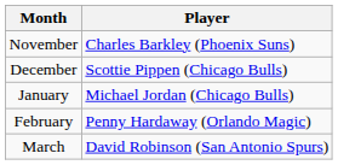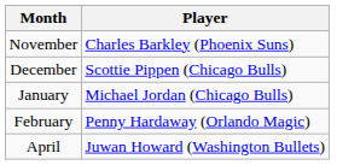 <table class="wikitable">
 <tr>
 <th>Month</th>
 <th>Player</th>
 </tr>
 <tr>
 <td align=center>November</td>
 <td><a href='#'>Charles Barkley</a> (<a href='#'>Phoenix Suns</a>)</td>
 </tr>
 <tr>
 <td align=center>December</td>
 <td><a href='#'>Scottie Pippen</a> (<a href='#'>Chicago Bulls</a>)</td>
 </tr>
 <tr>
 <td align=center>January</td>
 <td><a href='#'>Michael Jordan</a> (<a href='#'>Chicago Bulls</a>)</td>
 </tr>
 <tr>
 <td align=center>February</td>
 <td><a href='#'>Penny Hardaway</a> (<a href='#'>Orlando Magic</a>)</td>
 </tr>
 <tr>
-<td align=center>March</td>
-<td><a href='#'>David Robinson</a> (<a href='#'>San Antonio Spurs</a>)</td>
+<td align=center>April</td>
+<td><a href='#'>Juwan Howard</a> (<a href='#'>Washington Bullets</a>)</td>
 </tr>
 </table>
